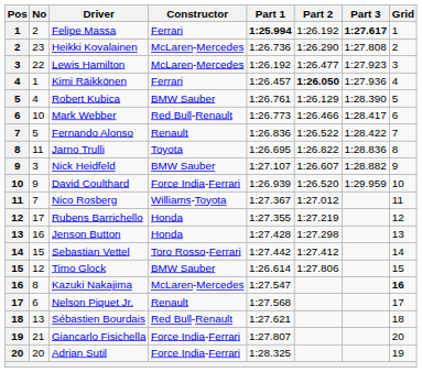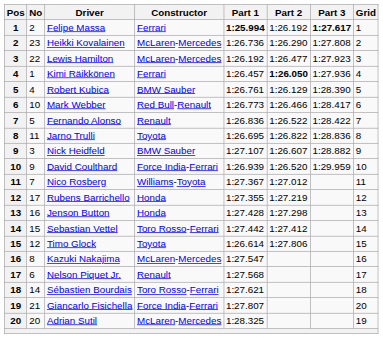 <table class="wikitable sortable" style="font-size:85%">
 <tr>
 <th>Pos</th>
 <th>No</th>
 <th>Driver</th>
 <th>Constructor</th>
 <th>Part 1</th>
 <th>Part 2</th>
 <th>Part 3</th>
 <th>Grid</th>
 </tr>
 <tr>
 <th>1</th>
 <td>2</td>
 <td> <a href='#'>Felipe Massa</a></td>
 <td><a href='#'>Ferrari</a></td>
 <td><strong>1:25.994</strong></td>
 <td>1:26.192</td>
 <td><strong>1:27.617</strong></td>
 <td>1</td>
 </tr>
 <tr>
 <th>2</th>
 <td>23</td>
 <td> <a href='#'>Heikki Kovalainen</a></td>
 <td><a href='#'>McLaren</a>-<a href='#'>Mercedes</a></td>
 <td>1:26.736</td>
 <td>1:26.290</td>
 <td>1:27.808</td>
 <td>2</td>
 </tr>
 <tr>
 <th>3</th>
 <td>22</td>
 <td> <a href='#'>Lewis Hamilton</a></td>
 <td><a href='#'>McLaren</a>-<a href='#'>Mercedes</a></td>
 <td>1:26.192</td>
 <td>1:26.477</td>
 <td>1:27.923</td>
 <td>3</td>
 </tr>
 <tr>
 <th>4</th>
 <td>1</td>
 <td> <a href='#'>Kimi Räikkönen</a></td>
 <td><a href='#'>Ferrari</a></td>
 <td>1:26.457</td>
 <td><strong>1:26.050</strong></td>
 <td>1:27.936</td>
 <td>4</td>
 </tr>
 <tr>
 <th>5</th>
 <td>4</td>
 <td> <a href='#'>Robert Kubica</a></td>
 <td><a href='#'>BMW Sauber</a></td>
 <td>1:26.761</td>
 <td>1:26.129</td>
 <td>1:28.390</td>
 <td>5</td>
 </tr>
 <tr>
 <th>6</th>
 <td>10</td>
 <td> <a href='#'>Mark Webber</a></td>
 <td><a href='#'>Red Bull</a>-<a href='#'>Renault</a></td>
 <td>1:26.773</td>
 <td>1:26.466</td>
 <td>1:28.417</td>
 <td>6</td>
 </tr>
 <tr>
 <th>7</th>
 <td>5</td>
 <td> <a href='#'>Fernando Alonso</a></td>
 <td><a href='#'>Renault</a></td>
 <td>1:26.836</td>
 <td>1:26.522</td>
 <td>1:28.422</td>
 <td>7</td>
 </tr>
 <tr>
 <th>8</th>
 <td>11</td>
 <td> <a href='#'>Jarno Trulli</a></td>
 <td><a href='#'>Toyota</a></td>
 <td>1:26.695</td>
 <td>1:26.822</td>
 <td>1:28.836</td>
 <td>8</td>
 </tr>
 <tr>
 <th>9</th>
 <td>3</td>
 <td> <a href='#'>Nick Heidfeld</a></td>
 <td><a href='#'>BMW Sauber</a></td>
 <td>1:27.107</td>
 <td>1:26.607</td>
 <td>1:28.882</td>
 <td>9</td>
 </tr>
 <tr>
 <th>10</th>
 <td>9</td>
 <td> <a href='#'>David Coulthard</a></td>
 <td><a href='#'>Force India</a>-<a href='#'>Ferrari</a></td>
 <td>1:26.939</td>
 <td>1:26.520</td>
 <td>1:29.959</td>
 <td>10</td>
 </tr>
 <tr>
 <th>11</th>
 <td>7</td>
 <td> <a href='#'>Nico Rosberg</a></td>
 <td><a href='#'>Williams</a>-<a href='#'>Toyota</a></td>
 <td>1:27.367</td>
 <td>1:27.012</td>
 <td></td>
 <td>11</td>
 </tr>
 <tr>
 <th>12</th>
 <td>17</td>
 <td> <a href='#'>Rubens Barrichello</a></td>
 <td><a href='#'>Honda</a></td>
 <td>1:27.355</td>
 <td>1:27.219</td>
 <td></td>
 <td>12</td>
 </tr>
 <tr>
 <th>13</th>
 <td>16</td>
 <td> <a href='#'>Jenson Button</a></td>
 <td><a href='#'>Honda</a></td>
 <td>1:27.428</td>
 <td>1:27.298</td>
 <td></td>
 <td>13</td>
 </tr>
 <tr>
 <th>14</th>
 <td>15</td>
 <td> <a href='#'>Sebastian Vettel</a></td>
 <td><a href='#'>Toro Rosso</a>-<a href='#'>Ferrari</a></td>
 <td>1:27.442</td>
 <td>1:27.412</td>
 <td></td>
 <td>14</td>
 </tr>
 <tr>
 <th>15</th>
 <td>12</td>
 <td> <a href='#'>Timo Glock</a></td>
-<td><a href='#'>BMW Sauber</a></td>
+<td><a href='#'>Toyota</a></td>
 <td>1:26.614</td>
 <td>1:27.806</td>
 <td></td>
 <td>15</td>
 </tr>
 <tr>
 <th>16</th>
 <td>8</td>
 <td> <a href='#'>Kazuki Nakajima</a></td>
 <td><a href='#'>McLaren</a>-<a href='#'>Mercedes</a></td>
 <td>1:27.547</td>
 <td></td>
 <td></td>
-<td><strong>16</strong></td>
+<td>16</td>
 </tr>
 <tr>
 <th>17</th>
 <td>6</td>
 <td> <a href='#'>Nelson Piquet Jr.</a></td>
 <td><a href='#'>Renault</a></td>
 <td>1:27.568</td>
 <td></td>
 <td></td>
 <td>17</td>
 </tr>
 <tr>
 <th>18</th>
-<td>13</td>
+<td>14</td>
 <td> <a href='#'>Sébastien Bourdais</a></td>
-<td><a href='#'>Red Bull</a>-<a href='#'>Renault</a></td>
+<td><a href='#'>Toro Rosso</a>-<a href='#'>Ferrari</a></td>
 <td>1:27.621</td>
 <td></td>
 <td></td>
 <td>18</td>
 </tr>
 <tr>
 <th>19</th>
 <td>21</td>
 <td> <a href='#'>Giancarlo Fisichella</a></td>
 <td><a href='#'>Force India</a>-<a href='#'>Ferrari</a></td>
 <td>1:27.807</td>
 <td></td>
 <td></td>
 <td>20</td>
 </tr>
 <tr>
 <th>20</th>
 <td>20</td>
 <td> <a href='#'>Adrian Sutil</a></td>
-<td><a href='#'>Force India</a>-<a href='#'>Ferrari</a></td>
+<td><a href='#'>McLaren</a>-<a href='#'>Mercedes</a></td>
 <td>1:28.325</td>
 <td></td>
 <td></td>
 <td>19</td>
 </tr>
 <tr>
 <th colspan="8"></th>
 </tr>
 </table>
